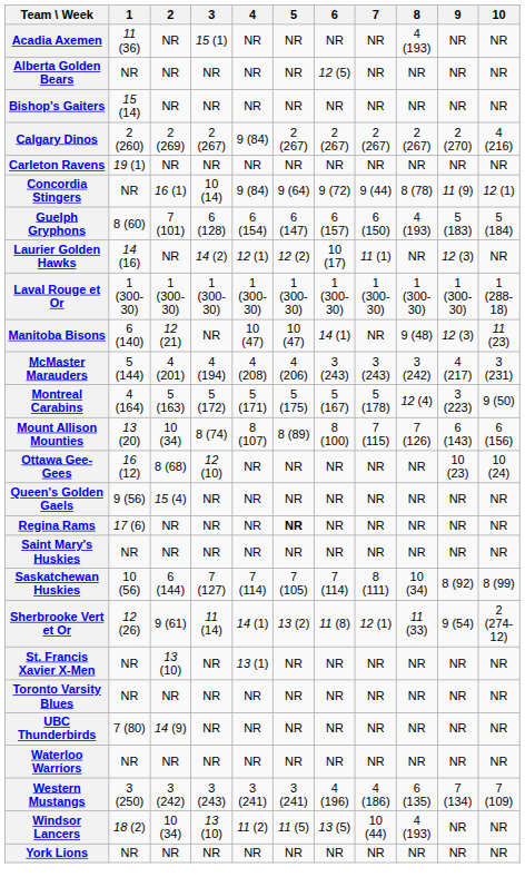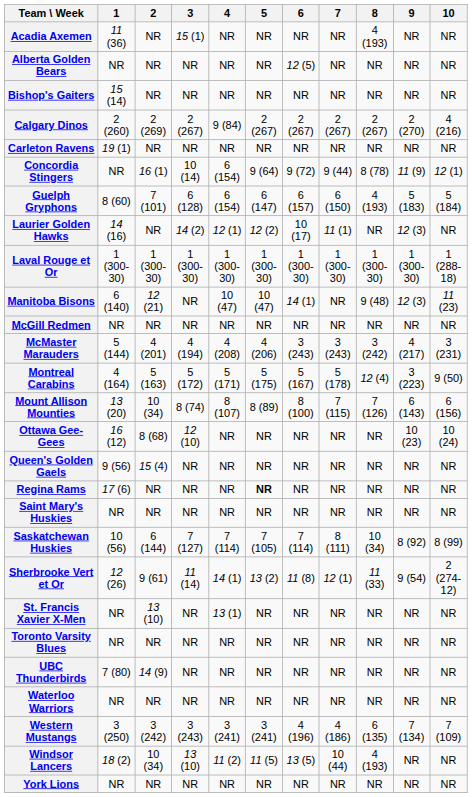 <table class="wikitable sortable" style="font-size:90%; text-align:center;">
 <tr>
 <th scope="col">Team \ Week</th>
 <th scope="col" data-sort-type="number">1</th>
 <th scope="col" data-sort-type="number">2</th>
 <th scope="col" data-sort-type="number">3</th>
 <th scope="col" data-sort-type="number">4</th>
 <th scope="col" data-sort-type="number">5</th>
 <th scope="col" data-sort-type="number">6</th>
 <th scope="col" data-sort-type="number">7</th>
 <th scope="col" data-sort-type="number">8</th>
 <th scope="col" data-sort-type="number">9</th>
 <th scope="col" data-sort-type="number">10</th>
 </tr>
 <tr>
 <th scope="row"><a href='#'>Acadia Axemen</a></th>
 <td><em>11</em> (36)</td>
 <td>NR</td>
 <td><em>15</em> (1)</td>
 <td>NR</td>
 <td>NR</td>
 <td>NR</td>
 <td>NR</td>
 <td>4 (193)</td>
 <td>NR</td>
 <td>NR</td>
 </tr>
 <tr>
 <th scope="row"><a href='#'>Alberta Golden Bears</a></th>
 <td>NR</td>
 <td>NR</td>
 <td>NR</td>
 <td>NR</td>
 <td>NR</td>
 <td><em>12</em> (5)</td>
 <td>NR</td>
 <td>NR</td>
 <td>NR</td>
 <td>NR</td>
 </tr>
 <tr>
 <th scope="row"><a href='#'>Bishop's Gaiters</a></th>
 <td><em>15</em> (14)</td>
 <td>NR</td>
 <td>NR</td>
 <td>NR</td>
 <td>NR</td>
 <td>NR</td>
 <td>NR</td>
 <td>NR</td>
 <td>NR</td>
 <td>NR</td>
 </tr>
 <tr>
 <th scope="row"><a href='#'>Calgary Dinos</a></th>
 <td>2 (260)</td>
 <td>2 (269)</td>
 <td>2 (267)</td>
 <td>9 (84)</td>
 <td>2 (267)</td>
 <td>2 (267)</td>
 <td>2 (267)</td>
 <td>2 (267)</td>
 <td>2 (270)</td>
 <td>4 (216)</td>
 </tr>
 <tr>
 <th scope="row"><a href='#'>Carleton Ravens</a></th>
 <td><em>19</em> (1)</td>
 <td>NR</td>
 <td>NR</td>
 <td>NR</td>
 <td>NR</td>
 <td>NR</td>
 <td>NR</td>
 <td>NR</td>
 <td>NR</td>
 <td>NR</td>
 </tr>
 <tr>
 <th scope="row"><a href='#'>Concordia Stingers</a></th>
 <td>NR</td>
 <td><em>16</em> (1)</td>
 <td>10 (14)</td>
-<td>9 (84)</td>
+<td>6 (154)</td>
 <td>9 (64)</td>
 <td>9 (72)</td>
 <td>9 (44)</td>
 <td>8 (78)</td>
 <td><em>11</em> (9)</td>
 <td><em>12</em> (1)</td>
 </tr>
 <tr>
 <th scope="row"><a href='#'>Guelph Gryphons</a></th>
 <td>8 (60)</td>
 <td>7 (101)</td>
 <td>6 (128)</td>
 <td>6 (154)</td>
 <td>6 (147)</td>
 <td>6 (157)</td>
 <td>6 (150)</td>
 <td>4 (193)</td>
 <td>5 (183)</td>
 <td>5 (184)</td>
 </tr>
 <tr>
 <th scope="row"><a href='#'>Laurier Golden Hawks</a></th>
 <td><em>14</em> (16)</td>
 <td>NR</td>
 <td><em>14</em> (2)</td>
 <td><em>12</em> (1)</td>
 <td><em>12</em> (2)</td>
 <td>10 (17)</td>
 <td><em>11</em> (1)</td>
 <td>NR</td>
 <td><em>12</em> (3)</td>
 <td>NR</td>
 </tr>
 <tr>
 <th scope="row"><a href='#'>Laval Rouge et Or</a></th>
 <td>1 (300-30)</td>
 <td>1 (300-30)</td>
 <td>1 (300-30)</td>
 <td>1 (300-30)</td>
 <td>1 (300-30)</td>
 <td>1 (300-30)</td>
 <td>1 (300-30)</td>
 <td>1 (300-30)</td>
 <td>1 (300-30)</td>
 <td>1 (288-18)</td>
 </tr>
 <tr>
 <th scope="row"><a href='#'>Manitoba Bisons</a></th>
 <td>6 (140)</td>
 <td><em>12</em> (21)</td>
 <td>NR</td>
 <td>10 (47)</td>
 <td>10 (47)</td>
 <td><em>14</em> (1)</td>
 <td>NR</td>
 <td>9 (48)</td>
 <td><em>12</em> (3)</td>
 <td><em>11</em> (23)</td>
+</tr>
+<tr>
+<th scope="row"><a href='#'>McGill Redmen</a></th>
+<td>NR</td>
+<td>NR</td>
+<td>NR</td>
+<td>NR</td>
+<td>NR</td>
+<td>NR</td>
+<td>NR</td>
+<td>NR</td>
+<td>NR</td>
+<td>NR</td>
 </tr>
 <tr>
 <th scope="row"><a href='#'>McMaster Marauders</a></th>
 <td>5 (144)</td>
 <td>4 (201)</td>
 <td>4 (194)</td>
 <td>4 (208)</td>
 <td>4 (206)</td>
 <td>3 (243)</td>
 <td>3 (243)</td>
 <td>3 (242)</td>
 <td>4 (217)</td>
 <td>3 (231)</td>
 </tr>
 <tr>
 <th scope="row"><a href='#'>Montreal Carabins</a></th>
 <td>4 (164)</td>
 <td>5 (163)</td>
 <td>5 (172)</td>
 <td>5 (171)</td>
 <td>5 (175)</td>
 <td>5 (167)</td>
 <td>5 (178)</td>
 <td><em>12</em> (4)</td>
 <td>3 (223)</td>
 <td>9 (50)</td>
 </tr>
 <tr>
 <th scope="row"><a href='#'>Mount Allison Mounties</a></th>
 <td><em>13</em> (20)</td>
 <td>10 (34)</td>
 <td>8 (74)</td>
 <td>8 (107)</td>
 <td>8 (89)</td>
 <td>8 (100)</td>
 <td>7 (115)</td>
 <td>7 (126)</td>
 <td>6 (143)</td>
 <td>6 (156)</td>
 </tr>
 <tr>
 <th scope="row"><a href='#'>Ottawa Gee-Gees</a></th>
 <td><em>16</em> (12)</td>
 <td>8 (68)</td>
 <td><em>12</em> (10)</td>
 <td>NR</td>
 <td>NR</td>
 <td>NR</td>
 <td>NR</td>
 <td>NR</td>
 <td>10 (23)</td>
 <td>10 (24)</td>
 </tr>
 <tr>
 <th scope="row"><a href='#'>Queen's Golden Gaels</a></th>
 <td>9 (56)</td>
 <td><em>15</em> (4)</td>
 <td>NR</td>
 <td>NR</td>
 <td>NR</td>
 <td>NR</td>
 <td>NR</td>
 <td>NR</td>
 <td>NR</td>
 <td>NR</td>
 </tr>
 <tr>
 <th scope="row"><a href='#'>Regina Rams</a></th>
 <td><em>17</em> (6)</td>
 <td>NR</td>
 <td>NR</td>
 <td>NR</td>
 <td><strong>NR</strong></td>
 <td>NR</td>
 <td>NR</td>
 <td>NR</td>
 <td>NR</td>
 <td>NR</td>
 </tr>
 <tr>
 <th scope="row"><a href='#'>Saint Mary's Huskies</a></th>
 <td>NR</td>
 <td>NR</td>
 <td>NR</td>
 <td>NR</td>
 <td>NR</td>
 <td>NR</td>
 <td>NR</td>
 <td>NR</td>
 <td>NR</td>
 <td>NR</td>
 </tr>
 <tr>
 <th scope="row"><a href='#'>Saskatchewan Huskies</a></th>
 <td>10 (56)</td>
 <td>6 (144)</td>
 <td>7 (127)</td>
 <td>7 (114)</td>
 <td>7 (105)</td>
 <td>7 (114)</td>
 <td>8 (111)</td>
 <td>10 (34)</td>
 <td>8 (92)</td>
 <td>8 (99)</td>
 </tr>
 <tr>
 <th scope="row"><a href='#'>Sherbrooke Vert et Or</a></th>
 <td><em>12</em> (26)</td>
 <td>9 (61)</td>
 <td><em>11</em> (14)</td>
 <td><em>14</em> (1)</td>
 <td><em>13</em> (2)</td>
 <td><em>11</em> (8)</td>
 <td><em>12</em> (1)</td>
 <td><em>11</em> (33)</td>
 <td>9 (54)</td>
 <td>2 (274-12)</td>
 </tr>
 <tr>
 <th scope="row"><a href='#'>St. Francis Xavier X-Men</a></th>
 <td>NR</td>
 <td><em>13</em> (10)</td>
 <td>NR</td>
 <td><em>13</em> (1)</td>
 <td>NR</td>
 <td>NR</td>
 <td>NR</td>
 <td>NR</td>
 <td>NR</td>
 <td>NR</td>
 </tr>
 <tr>
 <th scope="row"><a href='#'>Toronto Varsity Blues</a></th>
 <td>NR</td>
 <td>NR</td>
 <td>NR</td>
 <td>NR</td>
 <td>NR</td>
 <td>NR</td>
 <td>NR</td>
 <td>NR</td>
 <td>NR</td>
 <td>NR</td>
 </tr>
 <tr>
 <th scope="row"><a href='#'>UBC Thunderbirds</a></th>
 <td>7 (80)</td>
 <td><em>14</em> (9)</td>
 <td>NR</td>
 <td>NR</td>
 <td>NR</td>
 <td>NR</td>
 <td>NR</td>
 <td>NR</td>
 <td>NR</td>
 <td>NR</td>
 </tr>
 <tr>
 <th scope="row"><a href='#'>Waterloo Warriors</a></th>
 <td>NR</td>
 <td>NR</td>
 <td>NR</td>
 <td>NR</td>
 <td>NR</td>
 <td>NR</td>
 <td>NR</td>
 <td>NR</td>
 <td>NR</td>
 <td>NR</td>
 </tr>
 <tr>
 <th scope="row"><a href='#'>Western Mustangs</a></th>
 <td>3 (250)</td>
 <td>3 (242)</td>
 <td>3 (243)</td>
 <td>3 (241)</td>
 <td>3 (241)</td>
 <td>4 (196)</td>
 <td>4 (186)</td>
 <td>6 (135)</td>
 <td>7 (134)</td>
 <td>7 (109)</td>
 </tr>
 <tr>
 <th scope="row"><a href='#'>Windsor Lancers</a></th>
 <td><em>18</em> (2)</td>
 <td>10 (34)</td>
 <td><em>13</em> (10)</td>
 <td><em>11</em> (2)</td>
 <td><em>11</em> (5)</td>
 <td><em>13</em> (5)</td>
 <td>10 (44)</td>
 <td>4 (193)</td>
 <td>NR</td>
 <td>NR</td>
 </tr>
 <tr>
 <th scope="row"><a href='#'>York Lions</a></th>
 <td>NR</td>
 <td>NR</td>
 <td>NR</td>
 <td>NR</td>
 <td>NR</td>
 <td>NR</td>
 <td>NR</td>
 <td>NR</td>
 <td>NR</td>
 <td>NR</td>
 </tr>
 </table>
